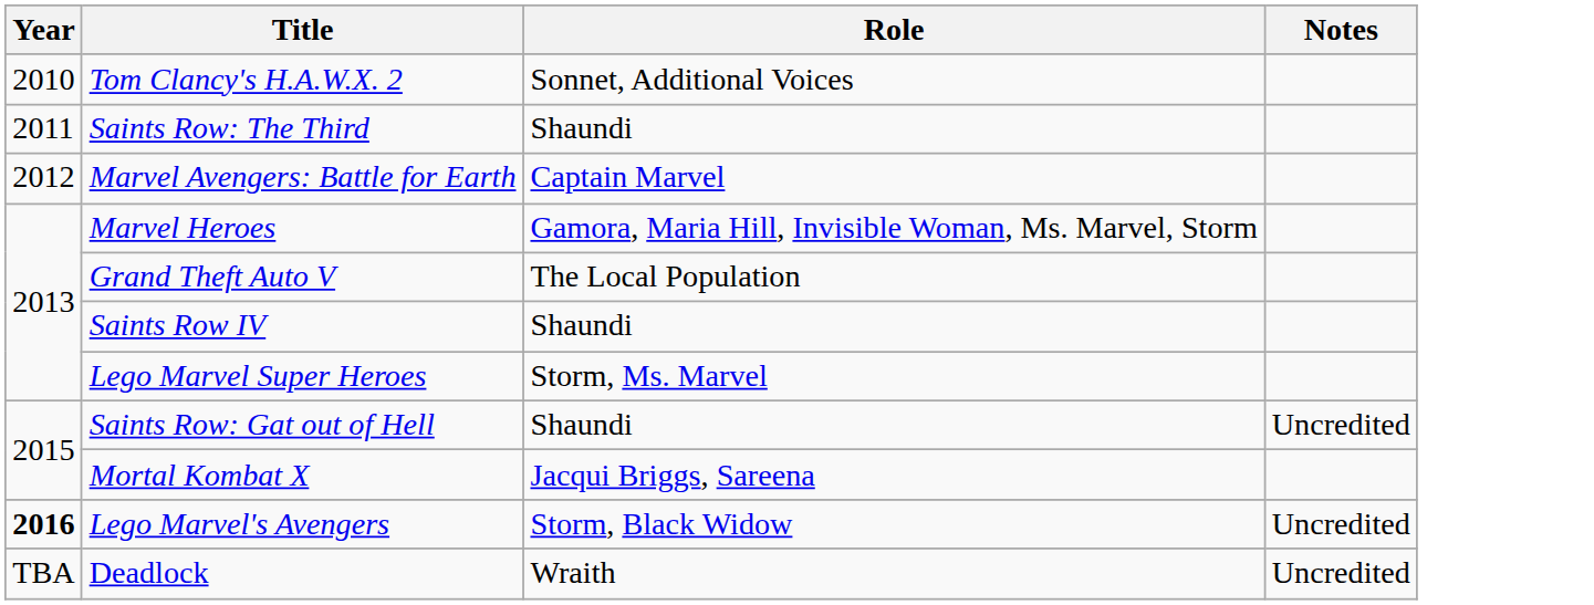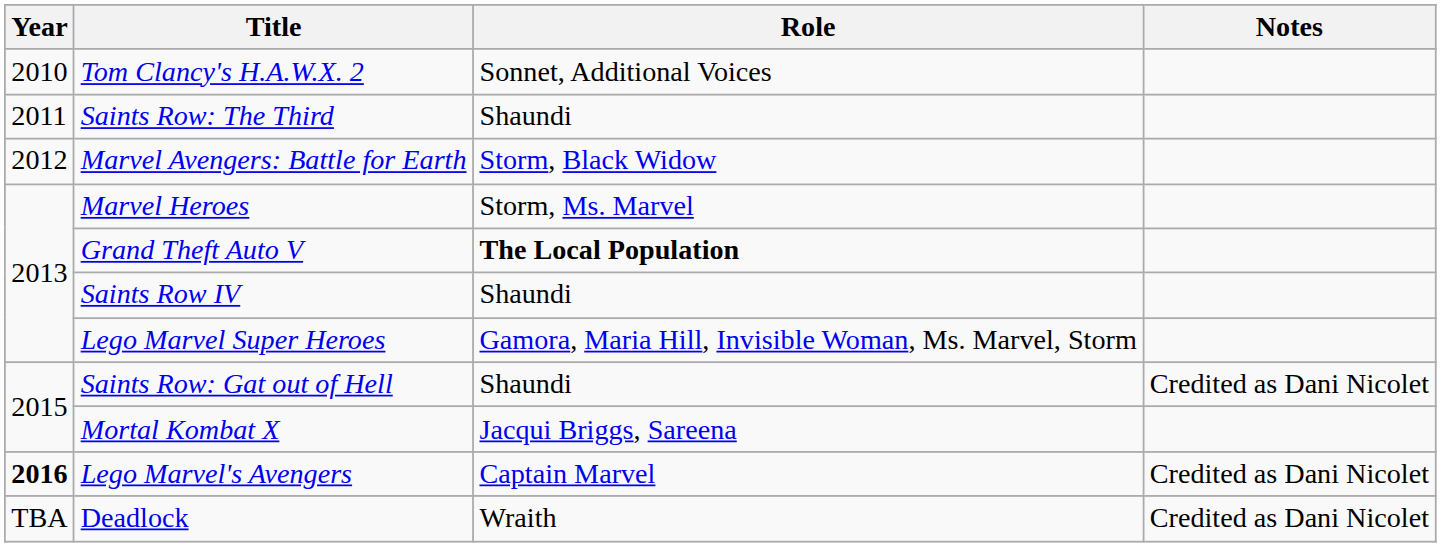 <table class="wikitable sortable">
 <tr>
 <th>Year</th>
 <th>Title</th>
 <th>Role</th>
 <th>Notes</th>
 </tr>
 <tr>
 <td>2010</td>
 <td><em><a href='#'>Tom Clancy's H.A.W.X. 2</a></em></td>
 <td>Sonnet, Additional Voices</td>
 <td></td>
 </tr>
 <tr>
 <td>2011</td>
 <td><em><a href='#'>Saints Row: The Third</a></em></td>
 <td>Shaundi</td>
 <td></td>
 </tr>
 <tr>
 <td>2012</td>
 <td><em><a href='#'>Marvel Avengers: Battle for Earth</a></em></td>
-<td><a href='#'>Captain Marvel</a></td>
+<td><a href='#'>Storm</a>, <a href='#'>Black Widow</a></td>
 <td></td>
 </tr>
 <tr>
 <td rowspan="4">2013</td>
 <td><em><a href='#'>Marvel Heroes</a></em></td>
-<td><a href='#'>Gamora</a>, <a href='#'>Maria Hill</a>, <a href='#'>Invisible Woman</a>, Ms. Marvel, Storm</td>
+<td>Storm, <a href='#'>Ms. Marvel</a></td>
 <td></td>
 </tr>
 <tr>
 <td><em><a href='#'>Grand Theft Auto V</a></em></td>
-<td>The Local Population</td>
+<td><strong>The Local Population</strong></td>
 <td></td>
 </tr>
 <tr>
 <td><em><a href='#'>Saints Row IV</a></em></td>
 <td>Shaundi</td>
 <td></td>
 </tr>
 <tr>
 <td><em><a href='#'>Lego Marvel Super Heroes</a></em></td>
-<td>Storm, <a href='#'>Ms. Marvel</a></td>
+<td><a href='#'>Gamora</a>, <a href='#'>Maria Hill</a>, <a href='#'>Invisible Woman</a>, Ms. Marvel, Storm</td>
 <td></td>
 </tr>
 <tr>
 <td rowspan="2">2015</td>
 <td><em><a href='#'>Saints Row: Gat out of Hell</a></em></td>
 <td>Shaundi</td>
-<td>Uncredited</td>
+<td>Credited as Dani Nicolet</td>
 </tr>
 <tr>
 <td><em><a href='#'>Mortal Kombat X</a></em></td>
 <td><a href='#'>Jacqui Briggs</a>, <a href='#'>Sareena</a></td>
 <td></td>
 </tr>
 <tr>
 <td><strong>2016</strong></td>
 <td><em><a href='#'>Lego Marvel's Avengers</a></em></td>
-<td><a href='#'>Storm</a>, <a href='#'>Black Widow</a></td>
-<td>Uncredited</td>
+<td><a href='#'>Captain Marvel</a></td>
+<td>Credited as Dani Nicolet</td>
 </tr>
 <tr>
 <td>TBA</td>
 <td><a href='#'>Deadlock</a></td>
 <td>Wraith</td>
-<td>Uncredited</td>
+<td>Credited as Dani Nicolet</td>
 </tr>
 </table>
